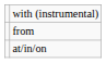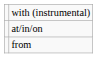 <table class="wikitable">
 <tr>
 <td></td>
 <td>with (instrumental)</td>
 </tr>
 <tr>
 <td></td>
-<td>from</td>
+<td>at/in/on</td>
 </tr>
 <tr>
 <td></td>
-<td>at/in/on</td>
+<td>from</td>
 </tr>
 </table>
